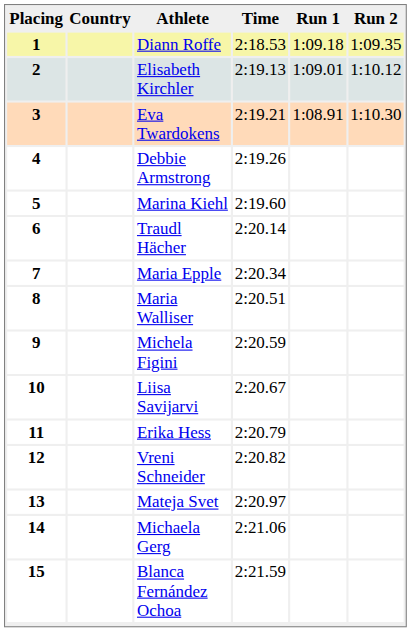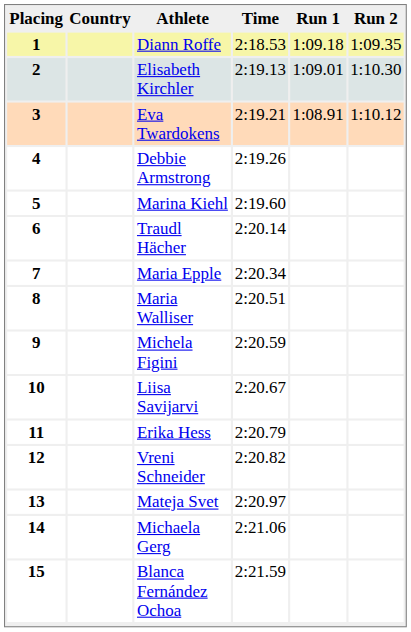 <table style="border-style:solid;border-width:1px;border-color:#808080;background-color:#EFEFEF" cellspacing="2" cellpadding="2" width="380px">
 <tr bgcolor="#EFEFEF">
 <th>Placing</th>
 <th>Country</th>
 <th>Athlete</th>
 <th>Time</th>
 <th>Run 1</th>
 <th>Run 2</th>
 </tr>
 <tr align="center" valign="top" bgcolor="#F7F6A8">
 <th>1</th>
 <td></td>
 <td align="left"><a href='#'>Diann Roffe</a></td>
 <td align="left">2:18.53</td>
 <td>1:09.18</td>
 <td>1:09.35</td>
 </tr>
 <tr align="center" valign="top" bgcolor="#DCE5E5">
 <th>2</th>
 <td></td>
 <td align="left"><a href='#'>Elisabeth Kirchler</a></td>
 <td align="left">2:19.13</td>
 <td>1:09.01</td>
-<td>1:10.12</td>
+<td>1:10.30</td>
 </tr>
 <tr align="center" valign="top" bgcolor="#FFDAB9">
 <th>3</th>
 <td></td>
 <td align="left"><a href='#'>Eva Twardokens</a></td>
 <td align="left">2:19.21</td>
 <td>1:08.91</td>
-<td>1:10.30</td>
+<td>1:10.12</td>
 </tr>
 <tr align="center" valign="top" bgcolor="#FFFFFF">
 <th>4</th>
 <td></td>
 <td align="left"><a href='#'>Debbie Armstrong</a></td>
 <td align="left">2:19.26</td>
 <td></td>
 <td></td>
 </tr>
 <tr align="center" valign="top" bgcolor="#FFFFFF">
 <th>5</th>
 <td></td>
 <td align="left"><a href='#'>Marina Kiehl</a></td>
 <td align="left">2:19.60</td>
 <td></td>
 <td></td>
 </tr>
 <tr align="center" valign="top" bgcolor="#FFFFFF">
 <th>6</th>
 <td></td>
 <td align="left"><a href='#'>Traudl Hächer</a></td>
 <td align="left">2:20.14</td>
 <td></td>
 <td></td>
 </tr>
 <tr align="center" valign="top" bgcolor="#FFFFFF">
 <th>7</th>
 <td></td>
 <td align="left"><a href='#'>Maria Epple</a></td>
 <td align="left">2:20.34</td>
 <td></td>
 <td></td>
 </tr>
 <tr align="center" valign="top" bgcolor="#FFFFFF">
 <th>8</th>
 <td></td>
 <td align="left"><a href='#'>Maria Walliser</a></td>
 <td align="left">2:20.51</td>
 <td></td>
 <td></td>
 </tr>
 <tr align="center" valign="top" bgcolor="#FFFFFF">
 <th>9</th>
 <td></td>
 <td align="left"><a href='#'>Michela Figini</a></td>
 <td align="left">2:20.59</td>
 <td></td>
 <td></td>
 </tr>
 <tr align="center" valign="top" bgcolor="#FFFFFF">
 <th>10</th>
 <td></td>
 <td align="left"><a href='#'>Liisa Savijarvi</a></td>
 <td align="left">2:20.67</td>
 <td></td>
 <td></td>
 </tr>
 <tr align="center" valign="top" bgcolor="#FFFFFF">
 <th>11</th>
 <td></td>
 <td align="left"><a href='#'>Erika Hess</a></td>
 <td align="left">2:20.79</td>
 <td></td>
 <td></td>
 </tr>
 <tr align="center" valign="top" bgcolor="#FFFFFF">
 <th>12</th>
 <td></td>
 <td align="left"><a href='#'>Vreni Schneider</a></td>
 <td align="left">2:20.82</td>
 <td></td>
 <td></td>
 </tr>
 <tr align="center" valign="top" bgcolor="#FFFFFF">
 <th>13</th>
 <td></td>
 <td align="left"><a href='#'>Mateja Svet</a></td>
 <td align="left">2:20.97</td>
 <td></td>
 <td></td>
 </tr>
 <tr align="center" valign="top" bgcolor="#FFFFFF">
 <th>14</th>
 <td></td>
 <td align="left"><a href='#'>Michaela Gerg</a></td>
 <td align="left">2:21.06</td>
 <td></td>
 <td></td>
 </tr>
 <tr align="center" valign="top" bgcolor="#FFFFFF">
 <th>15</th>
 <td></td>
 <td align="left"><a href='#'>Blanca Fernández Ochoa</a></td>
 <td align="left">2:21.59</td>
 <td></td>
 <td></td>
 </tr>
 <tr align="center" valign="top" bgcolor="#FFFFFF">
 </tr>
 </table>
